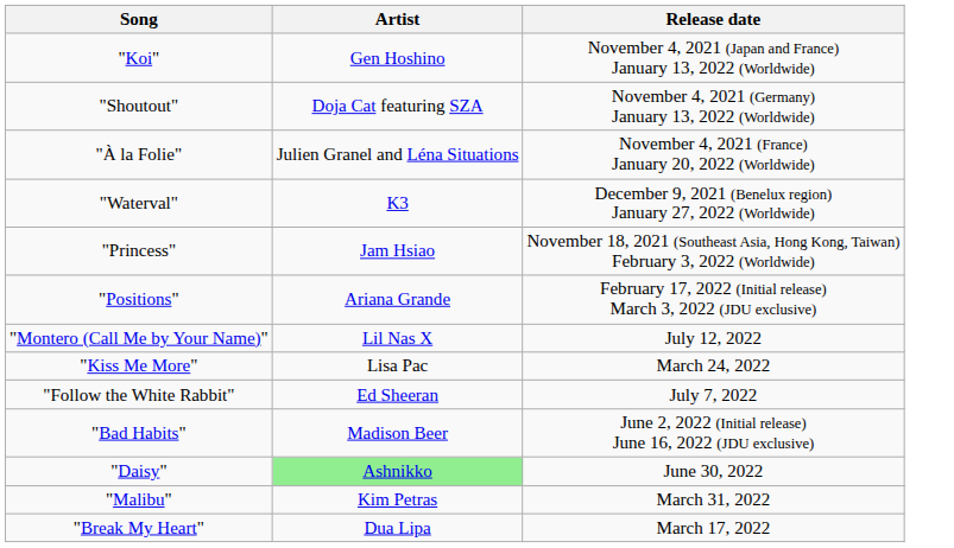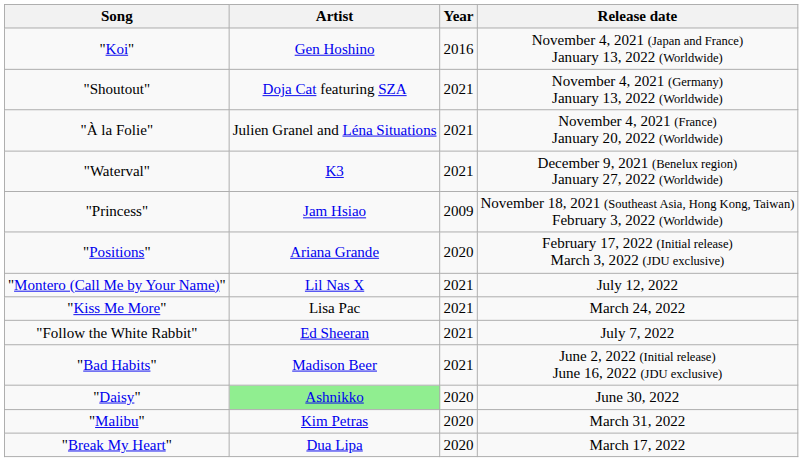 <table class="wikitable sortable" style="text-align:center;">
 <tr>
 <th scope="col">Song</th>
 <th scope="col">Artist</th>
+<th scope="col">Year</th>
 <th scope="col">Release date</th>
 </tr>
 <tr>
 <td>"<a href='#'>Koi</a>"</td>
 <td><a href='#'>Gen Hoshino</a></td>
+<td>2016</td>
 <td>November 4, 2021 <small>(Japan and France)</small><br>January 13, 2022 <small>(Worldwide)</small></td>
 </tr>
 <tr>
 <td>"Shoutout"</td>
 <td><a href='#'>Doja Cat</a> featuring <a href='#'>SZA</a></td>
+<td>2021</td>
 <td>November 4, 2021 <small>(Germany)</small><br>January 13, 2022 <small>(Worldwide)</small></td>
 </tr>
 <tr>
 <td>"À la Folie"</td>
 <td>Julien Granel and <a href='#'>Léna Situations</a></td>
+<td>2021</td>
 <td>November 4, 2021 <small>(France)</small><br>January 20, 2022 <small>(Worldwide)</small></td>
 </tr>
 <tr>
 <td>"Waterval"</td>
 <td><a href='#'>K3</a></td>
+<td>2021</td>
 <td>December 9, 2021 <small>(Benelux region)</small><br>January 27, 2022 <small>(Worldwide)</small></td>
 </tr>
 <tr>
 <td>"Princess"</td>
 <td><a href='#'>Jam Hsiao</a></td>
+<td>2009</td>
 <td>November 18, 2021 <small>(Southeast Asia, Hong Kong, Taiwan)</small><br>February 3, 2022 <small>(Worldwide)</small></td>
 </tr>
 <tr>
 <td>"<a href='#'>Positions</a>"</td>
 <td><a href='#'>Ariana Grande</a></td>
+<td>2020</td>
 <td>February 17, 2022 <small>(Initial release)</small><br>March 3, 2022 <small>(JDU exclusive)</small></td>
 </tr>
 <tr>
 <td>"<a href='#'>Montero (Call Me by Your Name)</a>"</td>
 <td><a href='#'>Lil Nas X</a></td>
+<td>2021</td>
 <td>July 12, 2022</td>
 </tr>
 <tr>
 <td>"<a href='#'>Kiss Me More</a>"</td>
 <td>Lisa Pac</td>
+<td>2021</td>
 <td>March 24, 2022</td>
 </tr>
 <tr>
 <td>"Follow the White Rabbit"</td>
 <td><a href='#'>Ed Sheeran</a></td>
+<td>2021</td>
 <td>July 7, 2022</td>
 </tr>
 <tr>
 <td>"<a href='#'>Bad Habits</a>"</td>
 <td><a href='#'>Madison Beer</a></td>
+<td>2021</td>
 <td>June 2, 2022 <small>(Initial release)</small><br>June 16, 2022 <small>(JDU exclusive)</small></td>
 </tr>
 <tr>
 <td>"<a href='#'>Daisy</a>"</td>
 <td style="background: lightgreen;"><a href='#'>Ashnikko</a></td>
+<td>2020</td>
 <td>June 30, 2022</td>
 </tr>
 <tr>
 <td>"<a href='#'>Malibu</a>"</td>
 <td><a href='#'>Kim Petras</a></td>
+<td>2020</td>
 <td>March 31, 2022</td>
 </tr>
 <tr>
 <td>"<a href='#'>Break My Heart</a>"</td>
 <td><a href='#'>Dua Lipa</a></td>
+<td>2020</td>
 <td>March 17, 2022</td>
 </tr>
 </table>
